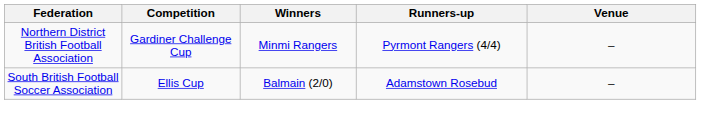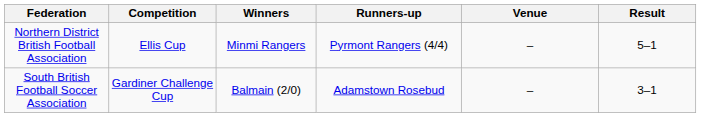 <table class="wikitable" width="75%">
 <tr>
 <th style="width:10em">Federation</th>
 <th style="width:10em">Competition</th>
 <th style="width:10em">Winners</th>
 <th style="width:15em">Runners-up</th>
 <th style="width:15em">Venue</th>
+<th style="width:10em">Result</th>
 </tr>
 <tr>
 <td align="center"><a href='#'>Northern District British Football Association</a></td>
-<td align="center"><a href='#'>Gardiner Challenge Cup</a></td>
+<td align="center"><a href='#'>Ellis Cup</a></td>
 <td align="center"><a href='#'>Minmi Rangers</a></td>
 <td align="center"><a href='#'>Pyrmont Rangers</a> (4/4)</td>
 <td align="center">–</td>
+<td align="center">5–1</td>
 </tr>
 <tr>
 <td align="center"><a href='#'>South British Football Soccer Association</a></td>
-<td align="center"><a href='#'>Ellis Cup</a></td>
+<td align="center"><a href='#'>Gardiner Challenge Cup</a></td>
 <td align="center"><a href='#'>Balmain</a> (2/0)</td>
 <td align="center"><a href='#'>Adamstown Rosebud</a></td>
 <td align="center">–</td>
+<td align="center">3–1</td>
 </tr>
 </table>
